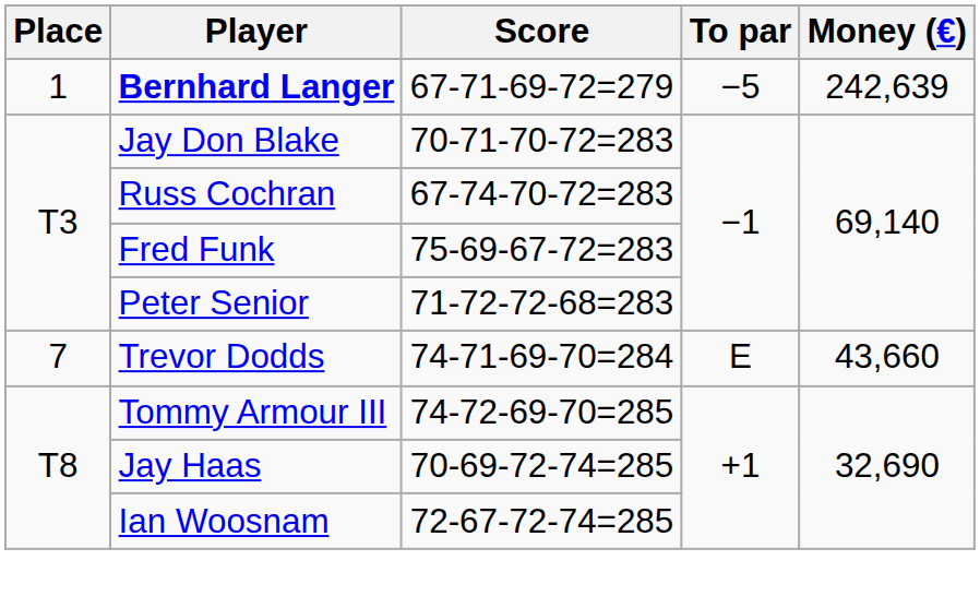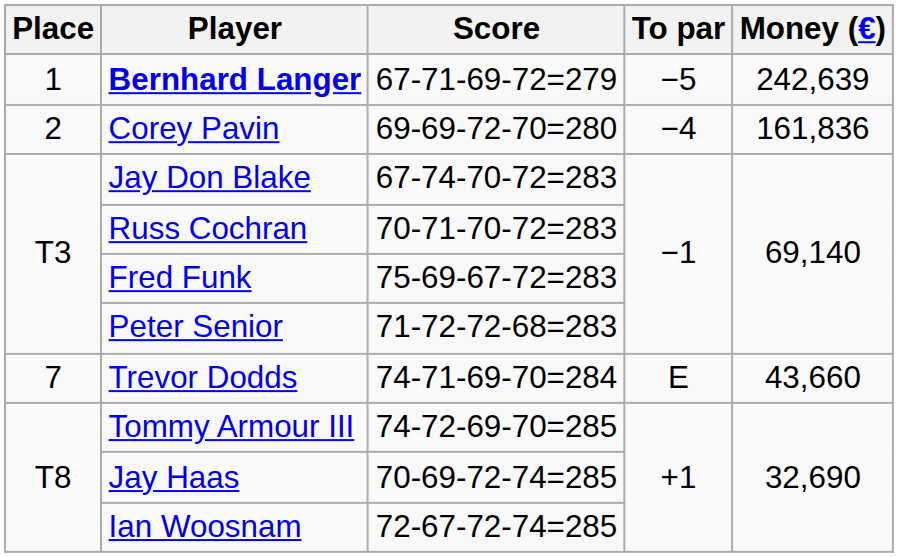 <table class="wikitable">
 <tr>
 <th>Place</th>
 <th>Player</th>
 <th>Score</th>
 <th>To par</th>
 <th>Money (<a href='#'>€</a>)</th>
 </tr>
 <tr>
 <td align=center>1</td>
 <td> <strong><a href='#'>Bernhard Langer</a></strong></td>
 <td>67-71-69-72=279</td>
 <td align=center>−5</td>
 <td align=center>242,639</td>
 </tr>
 <tr>
+<td align=center>2</td>
+<td> <a href='#'>Corey Pavin</a></td>
+<td>69-69-72-70=280</td>
+<td align=center>−4</td>
+<td align=center>161,836</td>
+</tr>
+<tr>
 <td rowspan=4 align=center>T3</td>
 <td> <a href='#'>Jay Don Blake</a></td>
-<td>70-71-70-72=283</td>
+<td>67-74-70-72=283</td>
 <td rowspan=4 align=center>−1</td>
 <td rowspan=4 align=center>69,140</td>
 </tr>
 <tr>
 <td> <a href='#'>Russ Cochran</a></td>
-<td>67-74-70-72=283</td>
+<td>70-71-70-72=283</td>
 </tr>
 <tr>
 <td> <a href='#'>Fred Funk</a></td>
 <td>75-69-67-72=283</td>
 </tr>
 <tr>
 <td> <a href='#'>Peter Senior</a></td>
 <td>71-72-72-68=283</td>
 </tr>
 <tr>
 <td align=center>7</td>
 <td> <a href='#'>Trevor Dodds</a></td>
 <td>74-71-69-70=284</td>
 <td align=center>E</td>
 <td align=center>43,660</td>
 </tr>
 <tr>
 <td rowspan=3 align=center>T8</td>
 <td> <a href='#'>Tommy Armour III</a></td>
 <td>74-72-69-70=285</td>
 <td rowspan=3 align=center>+1</td>
 <td rowspan=3 align=center>32,690</td>
 </tr>
 <tr>
 <td> <a href='#'>Jay Haas</a></td>
 <td>70-69-72-74=285</td>
 </tr>
 <tr>
 <td> <a href='#'>Ian Woosnam</a></td>
 <td>72-67-72-74=285</td>
 </tr>
 </table>
